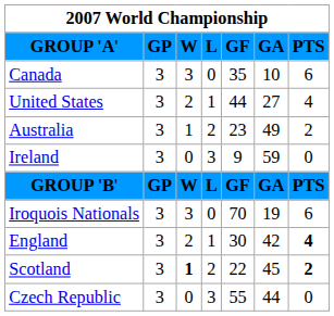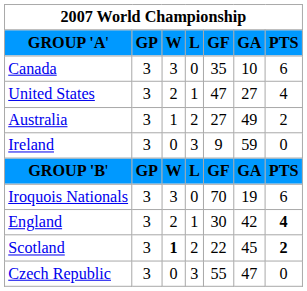 <table class="wikitable">
 <tr bgcolor="#FFFFFF">
 <td colspan="7" align="center"><strong>2007 World Championship</strong></td>
 </tr>
 <tr bgcolor="0099FF">
 <td align="center"><strong>GROUP 'A</strong>'</td>
 <td><strong>GP</strong></td>
 <td><strong>W</strong></td>
 <td><strong>L</strong></td>
 <td><strong>GF</strong></td>
 <td><strong>GA</strong></td>
 <td><strong>PTS</strong></td>
 </tr>
 <tr align="center" bgcolor="#ffffff">
 <td align="left"><a href='#'>Canada</a></td>
 <td>3</td>
 <td>3</td>
 <td>0</td>
 <td>35</td>
 <td>10</td>
 <td>6</td>
 </tr>
 <tr align="center" bgcolor="#ffffff">
 <td align="left"><a href='#'>United States</a></td>
 <td>3</td>
 <td>2</td>
 <td>1</td>
-<td>44</td>
+<td>47</td>
 <td>27</td>
 <td>4</td>
 </tr>
 <tr align="center" bgcolor="#ffffff">
 <td align="left"><a href='#'>Australia</a></td>
 <td>3</td>
 <td>1</td>
 <td>2</td>
-<td>23</td>
+<td>27</td>
 <td>49</td>
 <td>2</td>
 </tr>
 <tr align="center" bgcolor="#ffffff">
 <td align="left"><a href='#'>Ireland</a></td>
 <td>3</td>
 <td>0</td>
 <td>3</td>
 <td>9</td>
 <td>59</td>
 <td>0</td>
 </tr>
 <tr align="left" bgcolor="#0099FF">
 <td align="center"><strong>GROUP 'B</strong>'</td>
 <td><strong>GP</strong></td>
 <td><strong>W</strong></td>
 <td><strong>L</strong></td>
 <td><strong>GF</strong></td>
 <td><strong>GA</strong></td>
 <td><strong>PTS</strong></td>
 </tr>
 <tr align="center" bgcolor="#ffffff">
 <td align="left"><a href='#'>Iroquois Nationals</a></td>
 <td>3</td>
 <td>3</td>
 <td>0</td>
 <td>70</td>
 <td>19</td>
 <td>6</td>
 </tr>
 <tr align="center" bgcolor="#ffffff">
 <td align="left"><a href='#'>England</a></td>
 <td>3</td>
 <td>2</td>
 <td>1</td>
 <td>30</td>
 <td>42</td>
 <td><strong>4</strong></td>
 </tr>
 <tr align="center" bgcolor="#ffffff">
 <td align="left"><a href='#'>Scotland</a></td>
 <td>3</td>
 <td><strong>1</strong></td>
 <td>2</td>
 <td>22</td>
 <td>45</td>
 <td><strong>2</strong></td>
 </tr>
 <tr align="center" bgcolor="#ffffff">
 <td align="left"><a href='#'>Czech Republic</a></td>
 <td>3</td>
 <td>0</td>
 <td>3</td>
 <td>55</td>
-<td>44</td>
+<td>47</td>
 <td>0</td>
 </tr>
 </table>
